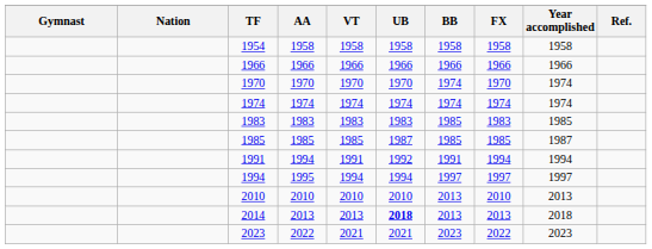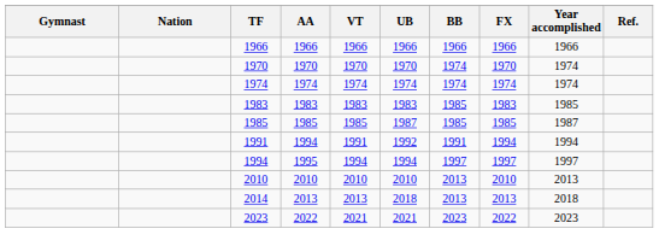 <table class="wikitable sortable" style="text-align:center;">
 <tr>
 </tr>
 <tr>
 <th style="width:10.0em;">Gymnast</th>
 <th style="width:10.0em;">Nation</th>
 <th class="unsortable" style="width:4.0em;">TF</th>
 <th class="unsortable" style="width:4.0em;">AA</th>
 <th class="unsortable" style="width:4.0em;">VT</th>
 <th class="unsortable" style="width:4.0em;">UB</th>
 <th class="unsortable" style="width:4.0em;">BB</th>
 <th class="unsortable" style="width:4.0em;">FX</th>
 <th style="width:4.0em;">Year accomplished</th>
 <th style="width:4.0em;" class="unsortable">Ref.</th>
-</tr>
-<tr>
-<td style="text-align:left"></td>
-<td style="text-align:left"></td>
-<td><a href='#'>1954</a></td>
-<td><a href='#'>1958</a></td>
-<td><a href='#'>1958</a></td>
-<td><a href='#'>1958</a></td>
-<td><a href='#'>1958</a></td>
-<td><a href='#'>1958</a></td>
-<td>1958</td>
-<td></td>
 </tr>
 <tr>
 <td style="text-align:left"></td>
 <td style="text-align:left"></td>
 <td><a href='#'>1966</a></td>
 <td><a href='#'>1966</a></td>
 <td><a href='#'>1966</a></td>
 <td><a href='#'>1966</a></td>
 <td><a href='#'>1966</a></td>
 <td><a href='#'>1966</a></td>
 <td>1966</td>
 <td></td>
 </tr>
 <tr>
 <td style="text-align:left"></td>
 <td style="text-align:left"></td>
 <td><a href='#'>1970</a></td>
 <td><a href='#'>1970</a></td>
 <td><a href='#'>1970</a></td>
 <td><a href='#'>1970</a></td>
 <td><a href='#'>1974</a></td>
 <td><a href='#'>1970</a></td>
 <td>1974</td>
 <td></td>
 </tr>
 <tr>
 <td style="text-align:left"></td>
 <td style="text-align:left"></td>
 <td><a href='#'>1974</a></td>
 <td><a href='#'>1974</a></td>
 <td><a href='#'>1974</a></td>
 <td><a href='#'>1974</a></td>
 <td><a href='#'>1974</a></td>
 <td><a href='#'>1974</a></td>
 <td>1974</td>
 <td></td>
 </tr>
 <tr>
 <td style="text-align:left"></td>
 <td style="text-align:left"></td>
 <td><a href='#'>1983</a></td>
 <td><a href='#'>1983</a></td>
 <td><a href='#'>1983</a></td>
 <td><a href='#'>1983</a></td>
 <td><a href='#'>1985</a></td>
 <td><a href='#'>1983</a></td>
 <td>1985</td>
 <td></td>
 </tr>
 <tr>
 <td style="text-align:left"></td>
 <td style="text-align:left"></td>
 <td><a href='#'>1985</a></td>
 <td><a href='#'>1985</a></td>
 <td><a href='#'>1985</a></td>
 <td><a href='#'>1987</a></td>
 <td><a href='#'>1985</a></td>
 <td><a href='#'>1985</a></td>
 <td>1987</td>
 <td></td>
 </tr>
 <tr>
 <td style="text-align:left"></td>
 <td style="text-align:left"></td>
 <td><a href='#'>1991</a></td>
 <td><a href='#'>1994</a></td>
 <td><a href='#'>1991</a></td>
 <td><a href='#'>1992</a></td>
 <td><a href='#'>1991</a></td>
 <td><a href='#'>1994</a></td>
 <td>1994</td>
 <td></td>
 </tr>
 <tr>
 <td style="text-align:left"></td>
 <td style="text-align:left"></td>
 <td><a href='#'>1994</a></td>
 <td><a href='#'>1995</a></td>
 <td><a href='#'>1994</a></td>
 <td><a href='#'>1994</a></td>
 <td><a href='#'>1997</a></td>
 <td><a href='#'>1997</a></td>
 <td>1997</td>
 <td></td>
 </tr>
 <tr>
 <td style="text-align:left"></td>
 <td style="text-align:left"></td>
 <td><a href='#'>2010</a></td>
 <td><a href='#'>2010</a></td>
 <td><a href='#'>2010</a></td>
 <td><a href='#'>2010</a></td>
 <td><a href='#'>2013</a></td>
 <td><a href='#'>2010</a></td>
 <td>2013</td>
 <td></td>
 </tr>
 <tr>
 <td style="text-align:left"></td>
 <td style="text-align:left"></td>
 <td><a href='#'>2014</a></td>
 <td><a href='#'>2013</a></td>
 <td><a href='#'>2013</a></td>
-<td><strong><a href='#'>2018</a></strong></td>
+<td><a href='#'>2018</a></td>
 <td><a href='#'>2013</a></td>
 <td><a href='#'>2013</a></td>
 <td>2018</td>
 <td></td>
 </tr>
 <tr>
 <td style="text-align:left"></td>
 <td style="text-align:left"></td>
 <td><a href='#'>2023</a></td>
 <td><a href='#'>2022</a></td>
 <td><a href='#'>2021</a></td>
 <td><a href='#'>2021</a></td>
 <td><a href='#'>2023</a></td>
 <td><a href='#'>2022</a></td>
 <td>2023</td>
 <td></td>
 </tr>
 </table>
